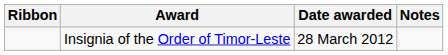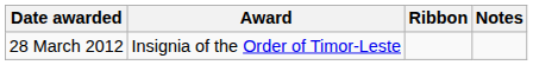 <table class="wikitable">
 <tr>
+<th>Date awarded</th>
+<th>Award</th>
 <th>Ribbon</th>
-<th>Award</th>
-<th>Date awarded</th>
 <th>Notes</th>
 </tr>
 <tr>
+<td>28 March 2012</td>
+<td>Insignia of the <a href='#'>Order of Timor-Leste</a></td>
 <td></td>
-<td>Insignia of the <a href='#'>Order of Timor-Leste</a></td>
-<td>28 March 2012</td>
 <td></td>
 </tr>
 </table>
